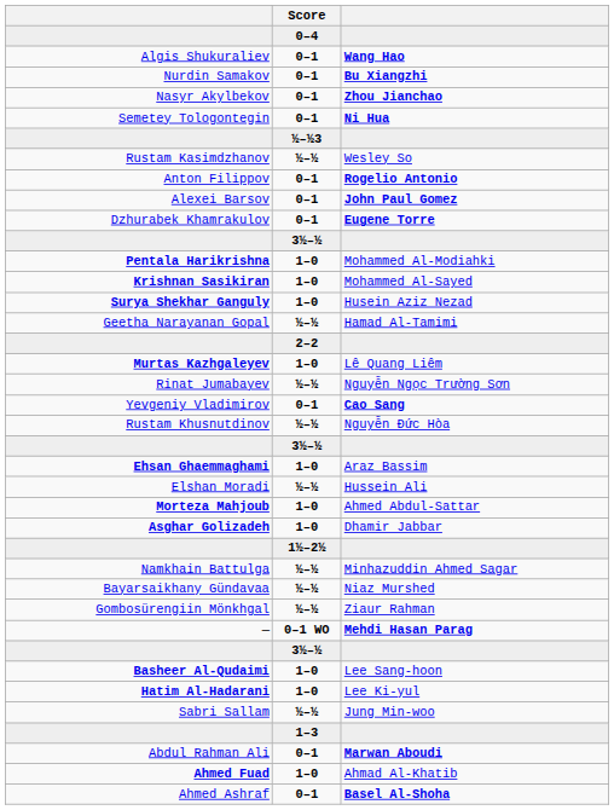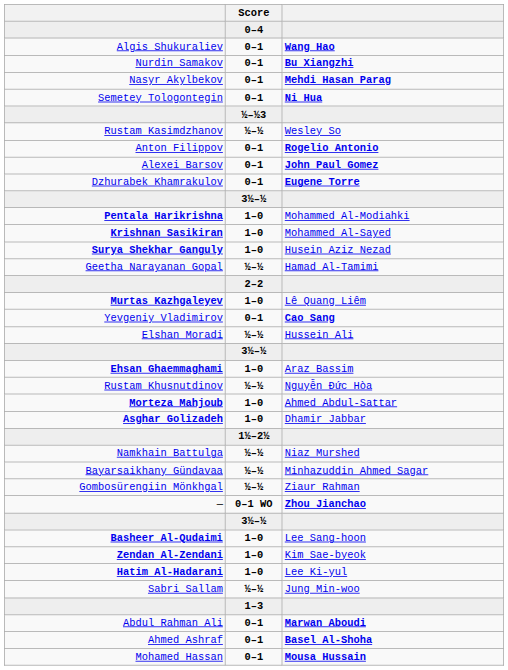 <table class="wikitable" style="text-align: center; ">
 <tr>
 <th align="right" width="270"></th>
 <th width="65">Score</th>
 <th align="left" width="270"></th>
 </tr>
 <tr style="background:#eeeeee;">
 <td align=right></td>
 <td align=center><strong>0–4</strong></td>
 <td align=left><strong></strong></td>
 </tr>
 <tr>
 <td align=right><a href='#'>Algis Shukuraliev</a></td>
 <td align=center><strong>0–1</strong></td>
 <td align=left><strong><a href='#'>Wang Hao</a></strong></td>
 </tr>
 <tr>
 <td align=right><a href='#'>Nurdin Samakov</a></td>
 <td align=center><strong>0–1</strong></td>
 <td align=left><strong><a href='#'>Bu Xiangzhi</a></strong></td>
 </tr>
 <tr>
 <td align=right><a href='#'>Nasyr Akylbekov</a></td>
 <td align=center><strong>0–1</strong></td>
-<td align=left><strong><a href='#'>Zhou Jianchao</a></strong></td>
+<td align=left><strong><a href='#'>Mehdi Hasan Parag</a></strong></td>
 </tr>
 <tr>
 <td align=right><a href='#'>Semetey Tologontegin</a></td>
 <td align=center><strong>0–1</strong></td>
 <td align=left><strong><a href='#'>Ni Hua</a></strong></td>
 </tr>
 <tr style="background:#eeeeee;">
 <td align=right></td>
 <td align=center><strong>½–½3</strong></td>
 <td align=left><strong></strong></td>
 </tr>
 <tr>
 <td align=right><a href='#'>Rustam Kasimdzhanov</a></td>
 <td align=center><strong>½–½</strong></td>
 <td align=left><a href='#'>Wesley So</a></td>
 </tr>
 <tr>
 <td align=right><a href='#'>Anton Filippov</a></td>
 <td align=center><strong>0–1</strong></td>
 <td align=left><strong><a href='#'>Rogelio Antonio</a></strong></td>
 </tr>
 <tr>
 <td align=right><a href='#'>Alexei Barsov</a></td>
 <td align=center><strong>0–1</strong></td>
 <td align=left><strong><a href='#'>John Paul Gomez</a></strong></td>
 </tr>
 <tr>
 <td align=right><a href='#'>Dzhurabek Khamrakulov</a></td>
 <td align=center><strong>0–1</strong></td>
 <td align=left><strong><a href='#'>Eugene Torre</a></strong></td>
 </tr>
 <tr style="background:#eeeeee;">
 <td align=right><strong></strong></td>
 <td align=center><strong>3½–½</strong></td>
 <td align=left></td>
 </tr>
 <tr>
 <td align=right><strong><a href='#'>Pentala Harikrishna</a></strong></td>
 <td align=center><strong>1–0</strong></td>
 <td align=left><a href='#'>Mohammed Al-Modiahki</a></td>
 </tr>
 <tr>
 <td align=right><strong><a href='#'>Krishnan Sasikiran</a></strong></td>
 <td align=center><strong>1–0</strong></td>
 <td align=left><a href='#'>Mohammed Al-Sayed</a></td>
 </tr>
 <tr>
 <td align=right><strong><a href='#'>Surya Shekhar Ganguly</a></strong></td>
 <td align=center><strong>1–0</strong></td>
 <td align=left><a href='#'>Husein Aziz Nezad</a></td>
 </tr>
 <tr>
 <td align=right><a href='#'>Geetha Narayanan Gopal</a></td>
 <td align=center><strong>½–½</strong></td>
 <td align=left><a href='#'>Hamad Al-Tamimi</a></td>
 </tr>
 <tr style="background:#eeeeee;">
 <td align=right></td>
 <td align=center><strong>2–2</strong></td>
 <td align=left></td>
 </tr>
 <tr>
 <td align=right><strong><a href='#'>Murtas Kazhgaleyev</a></strong></td>
 <td align=center><strong>1–0</strong></td>
 <td align=left><a href='#'>Lê Quang Liêm</a></td>
 </tr>
 <tr>
-<td align=right><a href='#'>Rinat Jumabayev</a></td>
-<td align=center><strong>½–½</strong></td>
-<td align=left><a href='#'>Nguyễn Ngọc Trường Sơn</a></td>
-</tr>
-<tr>
 <td align=right><a href='#'>Yevgeniy Vladimirov</a></td>
 <td align=center><strong>0–1</strong></td>
 <td align=left><strong><a href='#'>Cao Sang</a></strong></td>
 </tr>
 <tr>
-<td align=right><a href='#'>Rustam Khusnutdinov</a></td>
+<td align=right><a href='#'>Elshan Moradi</a></td>
 <td align=center><strong>½–½</strong></td>
-<td align=left><a href='#'>Nguyễn Đức Hòa</a></td>
+<td align=left><a href='#'>Hussein Ali</a></td>
 </tr>
 <tr style="background:#eeeeee;">
 <td align=right><strong></strong></td>
 <td align=center><strong>3½–½</strong></td>
 <td align=left></td>
 </tr>
 <tr>
 <td align=right><strong><a href='#'>Ehsan Ghaemmaghami</a></strong></td>
 <td align=center><strong>1–0</strong></td>
 <td align=left><a href='#'>Araz Bassim</a></td>
 </tr>
 <tr>
-<td align=right><a href='#'>Elshan Moradi</a></td>
+<td align=right><a href='#'>Rustam Khusnutdinov</a></td>
 <td align=center><strong>½–½</strong></td>
-<td align=left><a href='#'>Hussein Ali</a></td>
+<td align=left><a href='#'>Nguyễn Đức Hòa</a></td>
 </tr>
 <tr>
 <td align=right><strong><a href='#'>Morteza Mahjoub</a></strong></td>
 <td align=center><strong>1–0</strong></td>
 <td align=left><a href='#'>Ahmed Abdul-Sattar</a></td>
 </tr>
 <tr>
 <td align=right><strong><a href='#'>Asghar Golizadeh</a></strong></td>
 <td align=center><strong>1–0</strong></td>
 <td align=left><a href='#'>Dhamir Jabbar</a></td>
 </tr>
 <tr style="background:#eeeeee;">
 <td align=right></td>
 <td align=center><strong>1½–2½</strong></td>
 <td align=left><strong></strong></td>
 </tr>
 <tr>
 <td align=right><a href='#'>Namkhain Battulga</a></td>
 <td align=center><strong>½–½</strong></td>
-<td align=left><a href='#'>Minhazuddin Ahmed Sagar</a></td>
+<td align=left><a href='#'>Niaz Murshed</a></td>
 </tr>
 <tr>
 <td align=right><a href='#'>Bayarsaikhany Gündavaa</a></td>
 <td align=center><strong>½–½</strong></td>
-<td align=left><a href='#'>Niaz Murshed</a></td>
+<td align=left><a href='#'>Minhazuddin Ahmed Sagar</a></td>
 </tr>
 <tr>
 <td align=right><a href='#'>Gombosürengiin Mönkhgal</a></td>
 <td align=center><strong>½–½</strong></td>
 <td align=left><a href='#'>Ziaur Rahman</a></td>
 </tr>
 <tr>
 <td align=right>—</td>
 <td align=center><strong>0–1 WO</strong></td>
-<td align=left><strong><a href='#'>Mehdi Hasan Parag</a></strong></td>
+<td align=left><strong><a href='#'>Zhou Jianchao</a></strong></td>
 </tr>
 <tr style="background:#eeeeee;">
 <td align=right><strong></strong></td>
 <td align=center><strong>3½–½</strong></td>
 <td align=left></td>
 </tr>
 <tr>
 <td align=right><strong><a href='#'>Basheer Al-Qudaimi</a></strong></td>
 <td align=center><strong>1–0</strong></td>
 <td align=left><a href='#'>Lee Sang-hoon</a></td>
+</tr>
+<tr>
+<td align=right><strong><a href='#'>Zendan Al-Zendani</a></strong></td>
+<td align=center><strong>1–0</strong></td>
+<td align=left><a href='#'>Kim Sae-byeok</a></td>
 </tr>
 <tr>
 <td align=right><strong><a href='#'>Hatim Al-Hadarani</a></strong></td>
 <td align=center><strong>1–0</strong></td>
 <td align=left><a href='#'>Lee Ki-yul</a></td>
 </tr>
 <tr>
 <td align=right><a href='#'>Sabri Sallam</a></td>
 <td align=center><strong>½–½</strong></td>
 <td align=left><a href='#'>Jung Min-woo</a></td>
 </tr>
 <tr style="background:#eeeeee;">
 <td align=right></td>
 <td align=center><strong>1–3</strong></td>
 <td align=left><strong></strong></td>
 </tr>
 <tr>
 <td align=right><a href='#'>Abdul Rahman Ali</a></td>
 <td align=center><strong>0–1</strong></td>
 <td align=left><strong><a href='#'>Marwan Aboudi</a></strong></td>
 </tr>
 <tr>
-<td align=right><strong><a href='#'>Ahmed Fuad</a></strong></td>
-<td align=center><strong>1–0</strong></td>
-<td align=left><a href='#'>Ahmad Al-Khatib</a></td>
-</tr>
-<tr>
 <td align=right><a href='#'>Ahmed Ashraf</a></td>
 <td align=center><strong>0–1</strong></td>
 <td align=left><strong><a href='#'>Basel Al-Shoha</a></strong></td>
 </tr>
+<tr>
+<td align=right><a href='#'>Mohamed Hassan</a></td>
+<td align=center><strong>0–1</strong></td>
+<td align=left><strong><a href='#'>Mousa Hussain</a></strong></td>
+</tr>
 </table>
